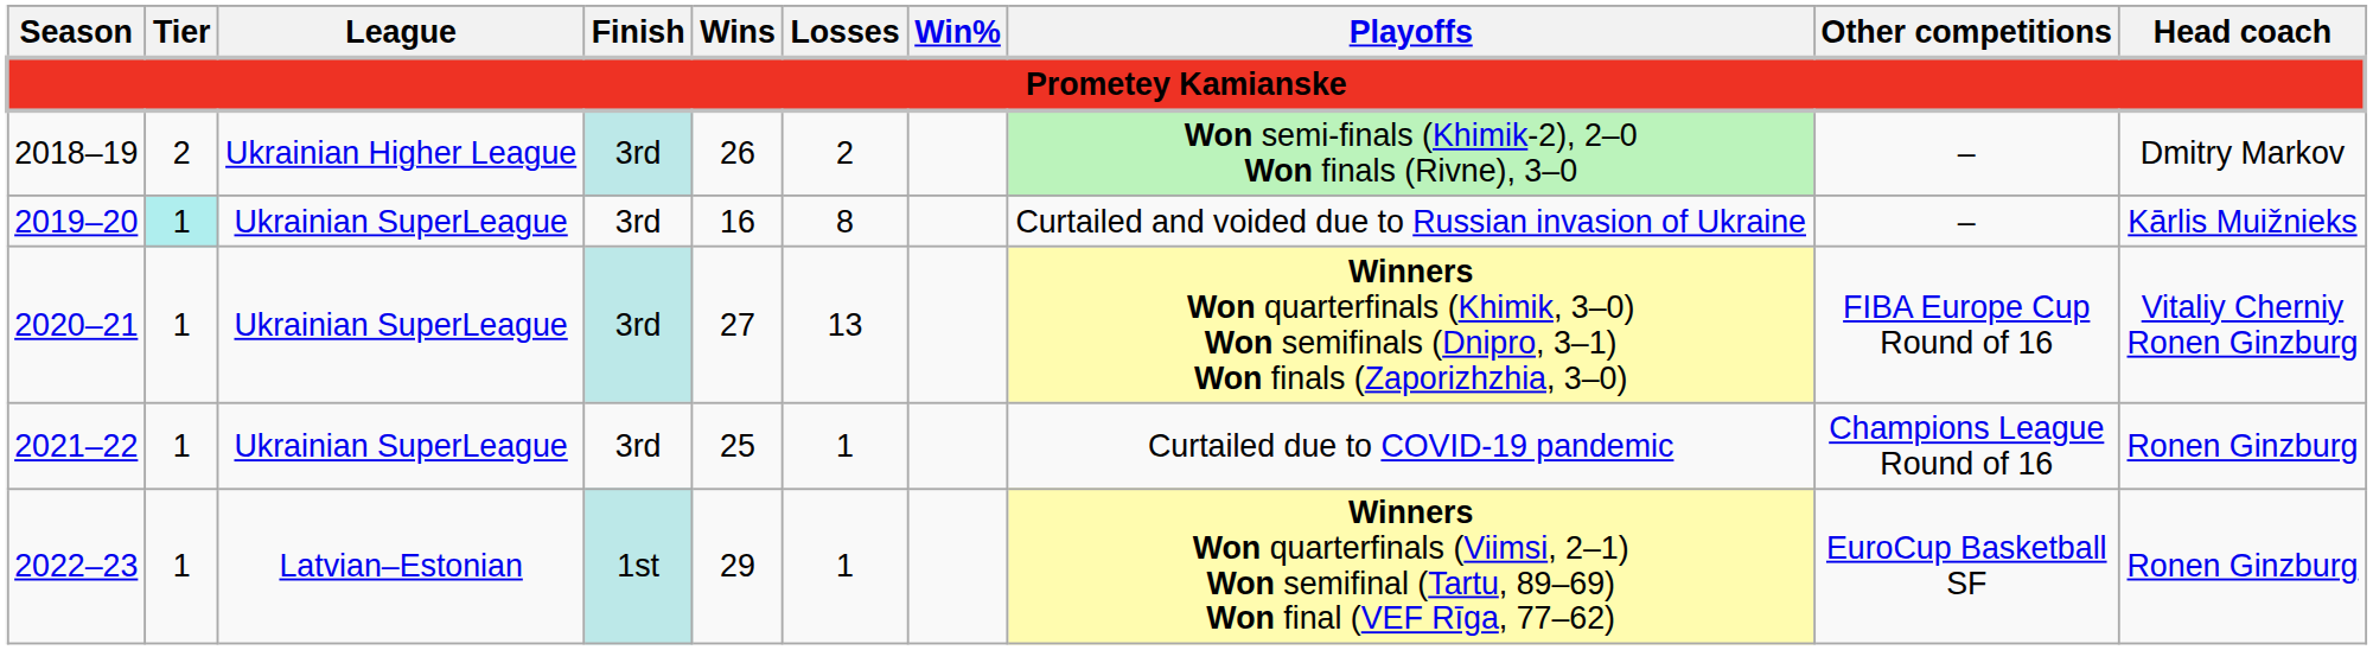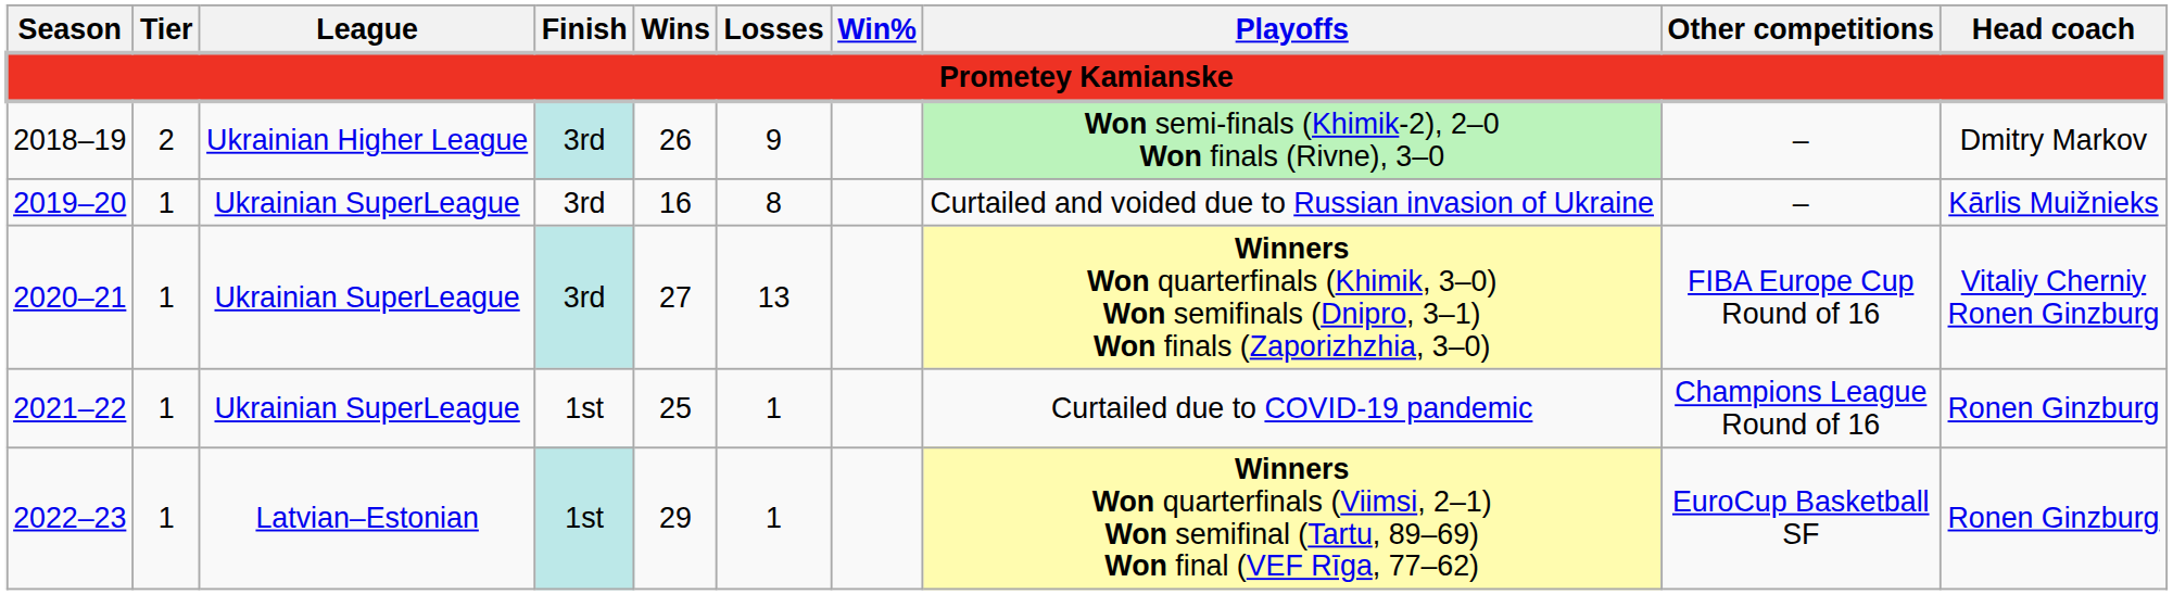 <table class="wikitable plainrowheaders" style="text-align:center; font-size:90%" summary="Season (sortable), Team, Conference, Conference finish (sortable), Division, Division finish (sortable), Wins (sortable), Losses (sortable), Win% (sortable), GB (sortable), Playoffs, Awards and Head coach">
 <tr>
 <th scope="col">Season</th>
 <th scope="col">Tier</th>
 <th scope="col">League</th>
 <th scope="col">Finish</th>
 <th scope="col">Wins</th>
 <th scope="col">Losses</th>
 <th scope="col"><a href='#'>Win%</a></th>
 <th scope="col" class="unsortable"><a href='#'>Playoffs</a></th>
 <th scope="col" class="unsortable">Other competitions</th>
 <th scope="col">Head coach</th>
 </tr>
 <tr>
 <td colspan="12" align=center style="border:2px solid silver; background-color:#ee3224"><span><strong>Prometey Kamianske</strong></span></td>
 </tr>
 <tr>
 <td>2018–19</td>
 <td>2</td>
 <td><a href='#'>Ukrainian Higher League</a></td>
 <td bgcolor=#bce8e8>3rd</td>
 <td>26</td>
-<td>2</td>
+<td>9</td>
 <td></td>
 <td bgcolor=#BBF3BB><strong>Won</strong> semi-finals (<a href='#'>Khimik</a>-2), 2–0<br><strong>Won</strong> finals (Rivne), 3–0</td>
 <td>–</td>
 <td>Dmitry Markov</td>
 </tr>
 <tr>
 <td><a href='#'>2019–20</a></td>
-<td style="background: paleturquoise;">1</td>
+<td>1</td>
 <td><a href='#'>Ukrainian SuperLeague</a></td>
 <td>3rd</td>
 <td>16</td>
 <td>8</td>
 <td></td>
 <td>Curtailed and voided due to <a href='#'>Russian invasion of Ukraine</a></td>
 <td>–</td>
 <td><a href='#'>Kārlis Muižnieks</a></td>
 </tr>
 <tr>
 <td><a href='#'>2020–21</a></td>
 <td>1</td>
 <td><a href='#'>Ukrainian SuperLeague</a></td>
 <td bgcolor=#bce8e8>3rd</td>
 <td>27</td>
 <td>13</td>
 <td></td>
 <td bgcolor=#FFFCAF><strong>Winners</strong><br><strong>Won</strong> quarterfinals (<a href='#'>Khimik</a>, 3–0)<br><strong>Won</strong> semifinals (<a href='#'>Dnipro</a>, 3–1)<br><strong>Won</strong> finals (<a href='#'>Zaporizhzhia</a>, 3–0)</td>
 <td><a href='#'>FIBA Europe Cup</a><br>Round of 16</td>
 <td><a href='#'>Vitaliy Cherniy</a><br><a href='#'>Ronen Ginzburg</a></td>
 </tr>
 <tr>
 <td><a href='#'>2021–22</a></td>
 <td>1</td>
 <td><a href='#'>Ukrainian SuperLeague</a></td>
-<td>3rd</td>
+<td>1st</td>
 <td>25</td>
 <td>1</td>
 <td></td>
 <td>Curtailed due to <a href='#'>COVID-19 pandemic</a></td>
 <td><a href='#'>Champions League</a><br>Round of 16</td>
 <td><a href='#'>Ronen Ginzburg</a></td>
 </tr>
 <tr>
 <td><a href='#'>2022–23</a></td>
 <td>1</td>
 <td><a href='#'>Latvian–Estonian</a></td>
 <td bgcolor=#bce8e8>1st</td>
 <td>29</td>
 <td>1</td>
 <td></td>
 <td bgcolor=#FFFCAF><strong>Winners</strong><br><strong>Won</strong> quarterfinals (<a href='#'>Viimsi</a>, 2–1)<br><strong>Won</strong> semifinal (<a href='#'>Tartu</a>, 89–69)<br><strong>Won</strong> final (<a href='#'>VEF Rīga</a>, 77–62)</td>
 <td><a href='#'>EuroCup Basketball</a><br>SF</td>
 <td><a href='#'>Ronen Ginzburg</a></td>
 </tr>
 </table>
